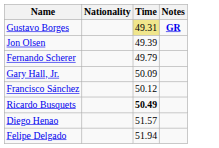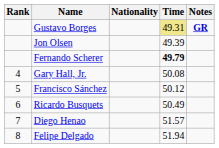 <table class="wikitable sortable" style="text-align:center">
 <tr>
+<th>Rank</th>
 <th>Name</th>
 <th>Nationality</th>
 <th>Time</th>
 <th>Notes</th>
 </tr>
 <tr>
+<td></td>
 <td align=left><a href='#'>Gustavo Borges</a></td>
 <td align=left></td>
 <td style="background: khaki;">49.31</td>
 <td><strong><a href='#'>GR</a></strong></td>
 </tr>
 <tr>
+<td></td>
 <td align=left><a href='#'>Jon Olsen</a></td>
 <td align=left></td>
 <td>49.39</td>
 <td></td>
 </tr>
 <tr>
+<td></td>
 <td align=left><a href='#'>Fernando Scherer</a></td>
 <td align=left></td>
-<td>49.79</td>
+<td><strong>49.79</strong></td>
 <td></td>
 </tr>
 <tr>
+<td>4</td>
 <td align=left><a href='#'>Gary Hall, Jr.</a></td>
 <td align=left></td>
-<td>50.09</td>
+<td>50.08</td>
 <td></td>
 </tr>
 <tr>
+<td>5</td>
 <td align=left><a href='#'>Francisco Sánchez</a></td>
 <td align=left></td>
 <td>50.12</td>
 <td></td>
 </tr>
 <tr>
+<td>6</td>
 <td align=left><a href='#'>Ricardo Busquets</a></td>
 <td align=left></td>
-<td><strong>50.49</strong></td>
+<td>50.49</td>
 <td></td>
 </tr>
 <tr>
+<td>7</td>
 <td align=left><a href='#'>Diego Henao</a></td>
 <td align=left></td>
 <td>51.57</td>
 <td></td>
 </tr>
 <tr>
+<td>8</td>
 <td align=left><a href='#'>Felipe Delgado</a></td>
 <td align=left></td>
 <td>51.94</td>
 <td></td>
 </tr>
 </table>
